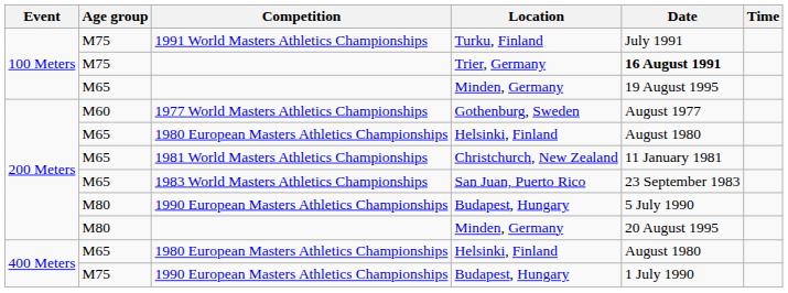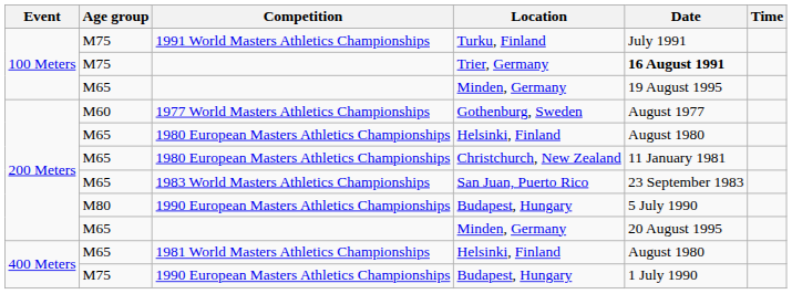 <table class="wikitable"">
 <tr>
 <th>Event</th>
 <th>Age group</th>
 <th>Competition</th>
 <th>Location</th>
 <th>Date</th>
 <th>Time</th>
 </tr>
 <tr>
 <td rowspan="3"><a href='#'>100 Meters</a></td>
 <td>M75</td>
 <td><a href='#'>1991 World Masters Athletics Championships</a></td>
 <td><a href='#'>Turku</a>, <a href='#'>Finland</a></td>
 <td>July 1991</td>
 <td></td>
 </tr>
 <tr>
 <td>M75</td>
 <td></td>
 <td><a href='#'>Trier</a>, <a href='#'>Germany</a></td>
 <td><strong>16 August 1991</strong></td>
 <td></td>
 </tr>
 <tr>
 <td>M65</td>
 <td></td>
 <td><a href='#'>Minden</a>, <a href='#'>Germany</a></td>
 <td>19 August 1995</td>
 <td></td>
 </tr>
 <tr>
 <td rowspan="6"><a href='#'>200 Meters</a></td>
 <td>M60</td>
 <td><a href='#'>1977 World Masters Athletics Championships</a></td>
 <td><a href='#'>Gothenburg</a>, <a href='#'>Sweden</a></td>
 <td>August 1977</td>
 <td></td>
 </tr>
 <tr>
 <td>M65</td>
 <td><a href='#'>1980 European Masters Athletics Championships</a></td>
 <td><a href='#'>Helsinki</a>, <a href='#'>Finland</a></td>
 <td>August 1980</td>
 <td></td>
 </tr>
 <tr>
 <td>M65</td>
-<td><a href='#'>1981 World Masters Athletics Championships</a></td>
+<td><a href='#'>1980 European Masters Athletics Championships</a></td>
 <td><a href='#'>Christchurch</a>, <a href='#'>New Zealand</a></td>
 <td>11 January 1981</td>
 <td></td>
 </tr>
 <tr>
 <td>M65</td>
 <td><a href='#'>1983 World Masters Athletics Championships</a></td>
 <td><a href='#'>San Juan, Puerto Rico</a></td>
 <td>23 September 1983</td>
 <td></td>
 </tr>
 <tr>
 <td>M80</td>
 <td><a href='#'>1990 European Masters Athletics Championships</a></td>
 <td><a href='#'>Budapest</a>, <a href='#'>Hungary</a></td>
 <td>5 July 1990</td>
 <td></td>
 </tr>
 <tr>
-<td>M80</td>
+<td>M65</td>
 <td></td>
 <td><a href='#'>Minden</a>, <a href='#'>Germany</a></td>
 <td>20 August 1995</td>
 <td></td>
 </tr>
 <tr>
 <td rowspan="2"><a href='#'>400 Meters</a></td>
 <td>M65</td>
-<td><a href='#'>1980 European Masters Athletics Championships</a></td>
+<td><a href='#'>1981 World Masters Athletics Championships</a></td>
 <td><a href='#'>Helsinki</a>, <a href='#'>Finland</a></td>
 <td>August 1980</td>
 <td></td>
 </tr>
 <tr>
 <td>M75</td>
 <td><a href='#'>1990 European Masters Athletics Championships</a></td>
 <td><a href='#'>Budapest</a>, <a href='#'>Hungary</a></td>
 <td>1 July 1990</td>
 <td></td>
 </tr>
 </table>
